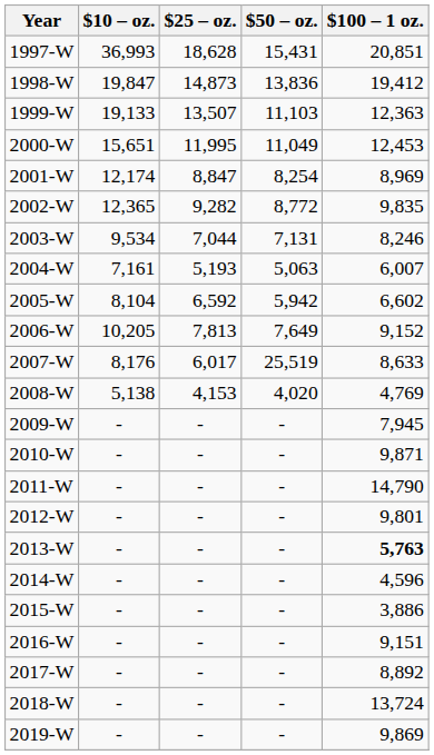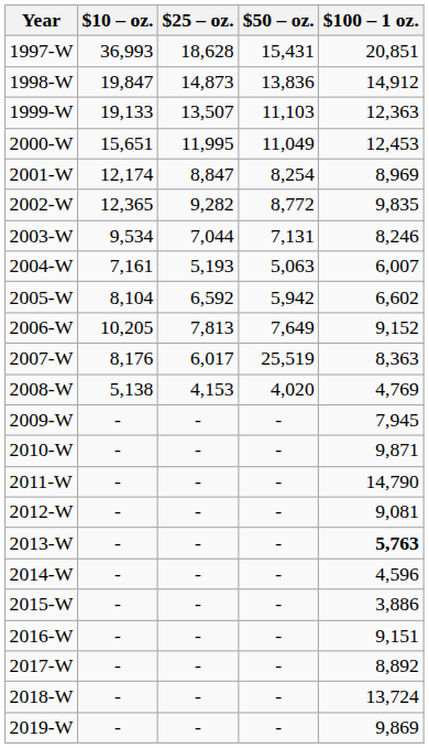 <table class="wikitable collapsible sortable">
 <tr>
 <th>Year</th>
 <th>$10 –  oz.</th>
 <th>$25 –  oz.</th>
 <th>$50 –  oz.</th>
 <th>$100 – 1 oz.</th>
 </tr>
 <tr>
 <td>1997-W</td>
 <td align="right">36,993</td>
 <td align="right">18,628</td>
 <td align="right">15,431</td>
 <td align="right">20,851</td>
 </tr>
 <tr>
 <td>1998-W</td>
 <td align="right">19,847</td>
 <td align="right">14,873</td>
 <td align="right">13,836</td>
-<td align="right">19,412</td>
+<td align="right">14,912</td>
 </tr>
 <tr>
 <td>1999-W</td>
 <td align="right">19,133</td>
 <td align="right">13,507</td>
 <td align="right">11,103</td>
 <td align="right">12,363</td>
 </tr>
 <tr>
 <td>2000-W</td>
 <td align="right">15,651</td>
 <td align="right">11,995</td>
 <td align="right">11,049</td>
 <td align="right">12,453</td>
 </tr>
 <tr>
 <td>2001-W</td>
 <td align="right">12,174</td>
 <td align="right">8,847</td>
 <td align="right">8,254</td>
 <td align="right">8,969</td>
 </tr>
 <tr>
 <td>2002-W</td>
 <td align="right">12,365</td>
 <td align="right">9,282</td>
 <td align="right">8,772</td>
 <td align="right">9,835</td>
 </tr>
 <tr>
 <td>2003-W</td>
 <td align="right">9,534</td>
 <td align="right">7,044</td>
 <td align="right">7,131</td>
 <td align="right">8,246</td>
 </tr>
 <tr>
 <td>2004-W</td>
 <td align="right">7,161</td>
 <td align="right">5,193</td>
 <td align="right">5,063</td>
 <td align="right">6,007</td>
 </tr>
 <tr>
 <td>2005-W</td>
 <td align="right">8,104</td>
 <td align="right">6,592</td>
 <td align="right">5,942</td>
 <td align="right">6,602</td>
 </tr>
 <tr>
 <td>2006-W</td>
 <td align="right">10,205</td>
 <td align="right">7,813</td>
 <td align="right">7,649</td>
 <td align="right">9,152</td>
 </tr>
 <tr>
 <td>2007-W</td>
 <td align="right">8,176</td>
 <td align="right">6,017</td>
 <td align="right">25,519</td>
-<td align="right">8,633</td>
+<td align="right">8,363</td>
 </tr>
 <tr>
 <td>2008-W</td>
 <td align="right">5,138</td>
 <td align="right">4,153</td>
 <td align="right">4,020</td>
 <td align="right">4,769</td>
 </tr>
 <tr>
 <td>2009-W</td>
 <td align="center">-</td>
 <td align="center">-</td>
 <td align="center">-</td>
 <td align="right">7,945</td>
 </tr>
 <tr>
 <td>2010-W</td>
 <td align="center">-</td>
 <td align="center">-</td>
 <td align="center">-</td>
 <td align="right">9,871</td>
 </tr>
 <tr>
 <td>2011-W</td>
 <td align="center">-</td>
 <td align="center">-</td>
 <td align="center">-</td>
 <td align="right">14,790</td>
 </tr>
 <tr>
 <td>2012-W</td>
 <td align="center">-</td>
 <td align="center">-</td>
 <td align="center">-</td>
-<td align="right">9,801</td>
+<td align="right">9,081</td>
 </tr>
 <tr>
 <td>2013-W</td>
 <td align="center">-</td>
 <td align="center">-</td>
 <td align="center">-</td>
 <td align="right"><strong>5,763</strong></td>
 </tr>
 <tr>
 <td>2014-W</td>
 <td align="center">-</td>
 <td align="center">-</td>
 <td align="center">-</td>
 <td align="right">4,596</td>
 </tr>
 <tr>
 <td>2015-W</td>
 <td align="center">-</td>
 <td align="center">-</td>
 <td align="center">-</td>
 <td align="right">3,886</td>
 </tr>
 <tr>
 <td>2016-W</td>
 <td align="center">-</td>
 <td align="center">-</td>
 <td align="center">-</td>
 <td align="right">9,151</td>
 </tr>
 <tr>
 <td>2017-W</td>
 <td align="center">-</td>
 <td align="center">-</td>
 <td align="center">-</td>
 <td align="right">8,892</td>
 </tr>
 <tr>
 <td>2018-W</td>
 <td align="center">-</td>
 <td align="center">-</td>
 <td align="center">-</td>
 <td align="right">13,724</td>
 </tr>
 <tr>
 <td>2019-W</td>
 <td align="center">-</td>
 <td align="center">-</td>
 <td align="center">-</td>
 <td align="right">9,869</td>
 </tr>
 <tr>
 </tr>
 </table>
